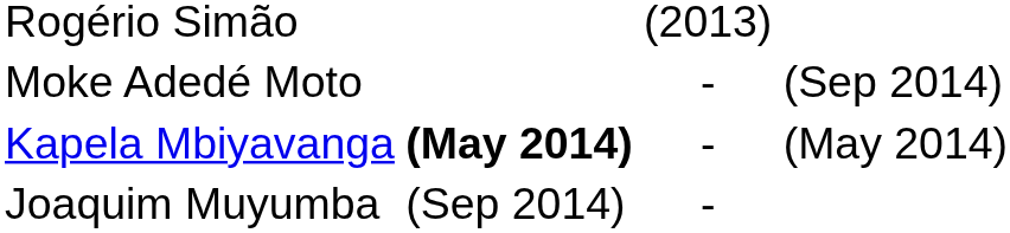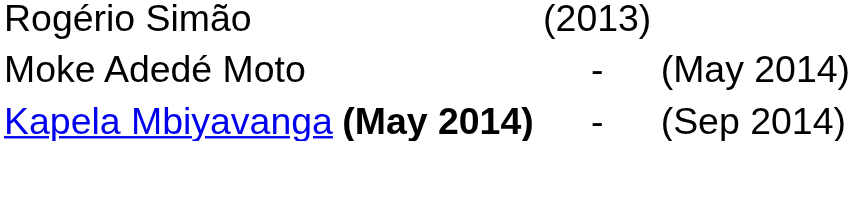 <table border="0">
 <tr>
 <td> Rogério Simão</td>
 <td></td>
 <td align=center>(2013)</td>
 <td></td>
 </tr>
 <tr>
 <td> Moke Adedé Moto</td>
 <td></td>
 <td align=center>-</td>
-<td>(Sep 2014)</td>
+<td>(May 2014)</td>
 </tr>
 <tr>
 <td> <a href='#'>Kapela Mbiyavanga</a></td>
 <td><strong>(May 2014)</strong></td>
 <td align=center>-</td>
-<td>(May 2014)</td>
-</tr>
-<tr>
-<td> Joaquim Muyumba</td>
 <td>(Sep 2014)</td>
-<td align=center>-</td>
-<td></td>
 </tr>
 </table>
